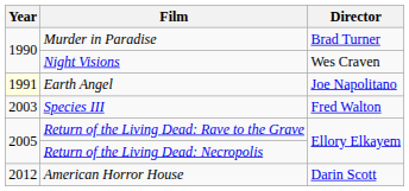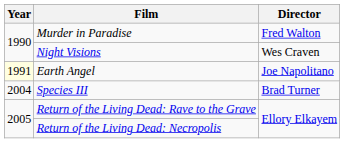 <table class="wikitable">
 <tr>
 <th>Year</th>
 <th>Film</th>
 <th>Director</th>
 </tr>
 <tr>
 <td rowspan=2>1990</td>
 <td><em>Murder in Paradise</em></td>
-<td><a href='#'>Brad Turner</a></td>
+<td><a href='#'>Fred Walton</a></td>
 </tr>
 <tr>
 <td><em><a href='#'>Night Visions</a></em></td>
 <td>Wes Craven</td>
 </tr>
 <tr>
 <td style="background: lightyellow;">1991</td>
 <td><em>Earth Angel</em></td>
 <td><a href='#'>Joe Napolitano</a></td>
 </tr>
 <tr>
-<td>2003</td>
+<td>2004</td>
 <td><em><a href='#'>Species III</a></em></td>
-<td><a href='#'>Fred Walton</a></td>
+<td><a href='#'>Brad Turner</a></td>
 </tr>
 <tr>
 <td rowspan=2>2005</td>
 <td><em><a href='#'>Return of the Living Dead: Rave to the Grave</a></em></td>
 <td rowspan=2><a href='#'>Ellory Elkayem</a></td>
 </tr>
 <tr>
 <td><em><a href='#'>Return of the Living Dead: Necropolis</a></em></td>
 </tr>
-<tr>
-<td>2012</td>
-<td><em>American Horror House</em></td>
-<td><a href='#'>Darin Scott</a></td>
-</tr>
 </table>
